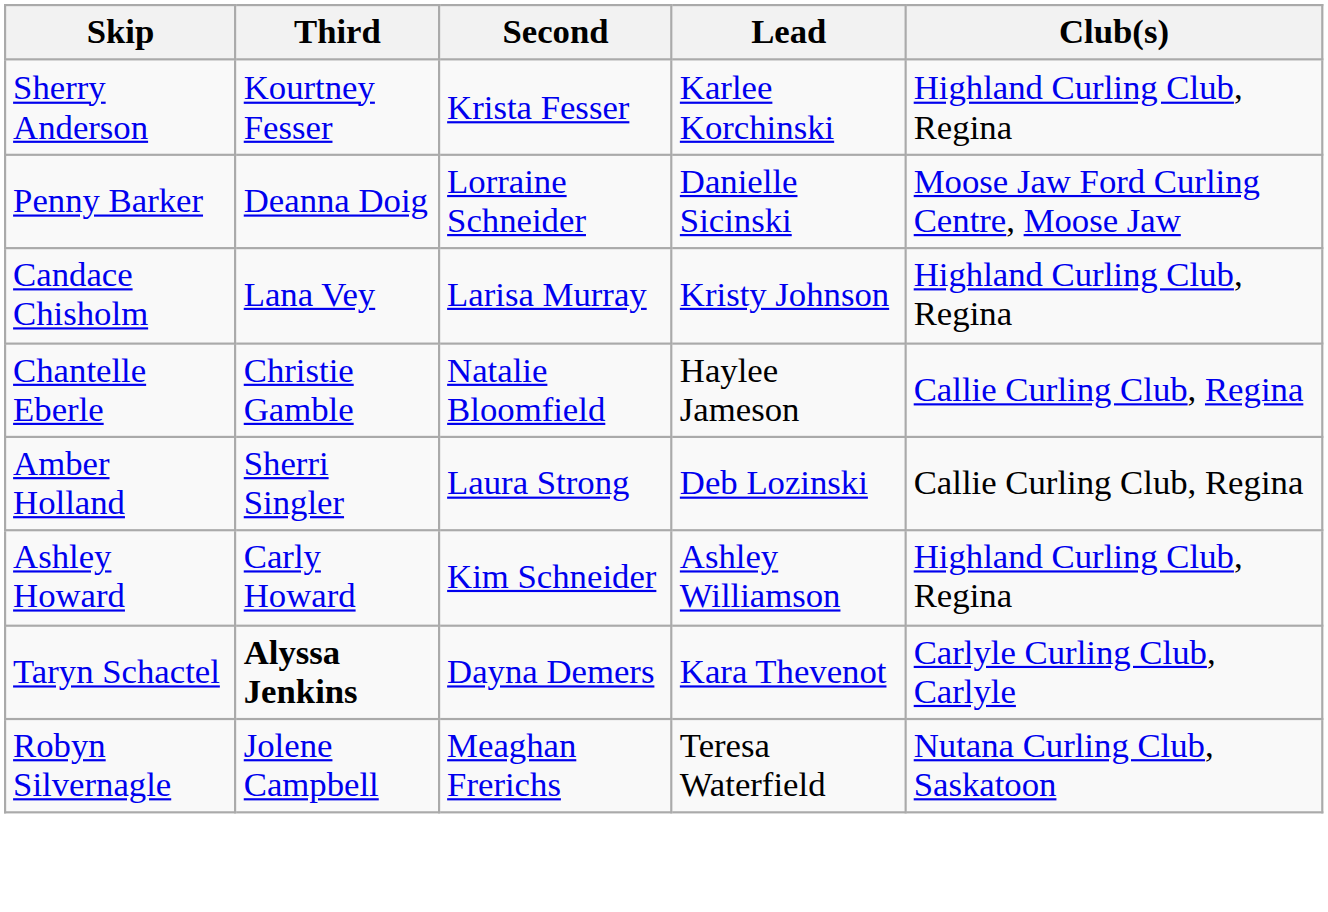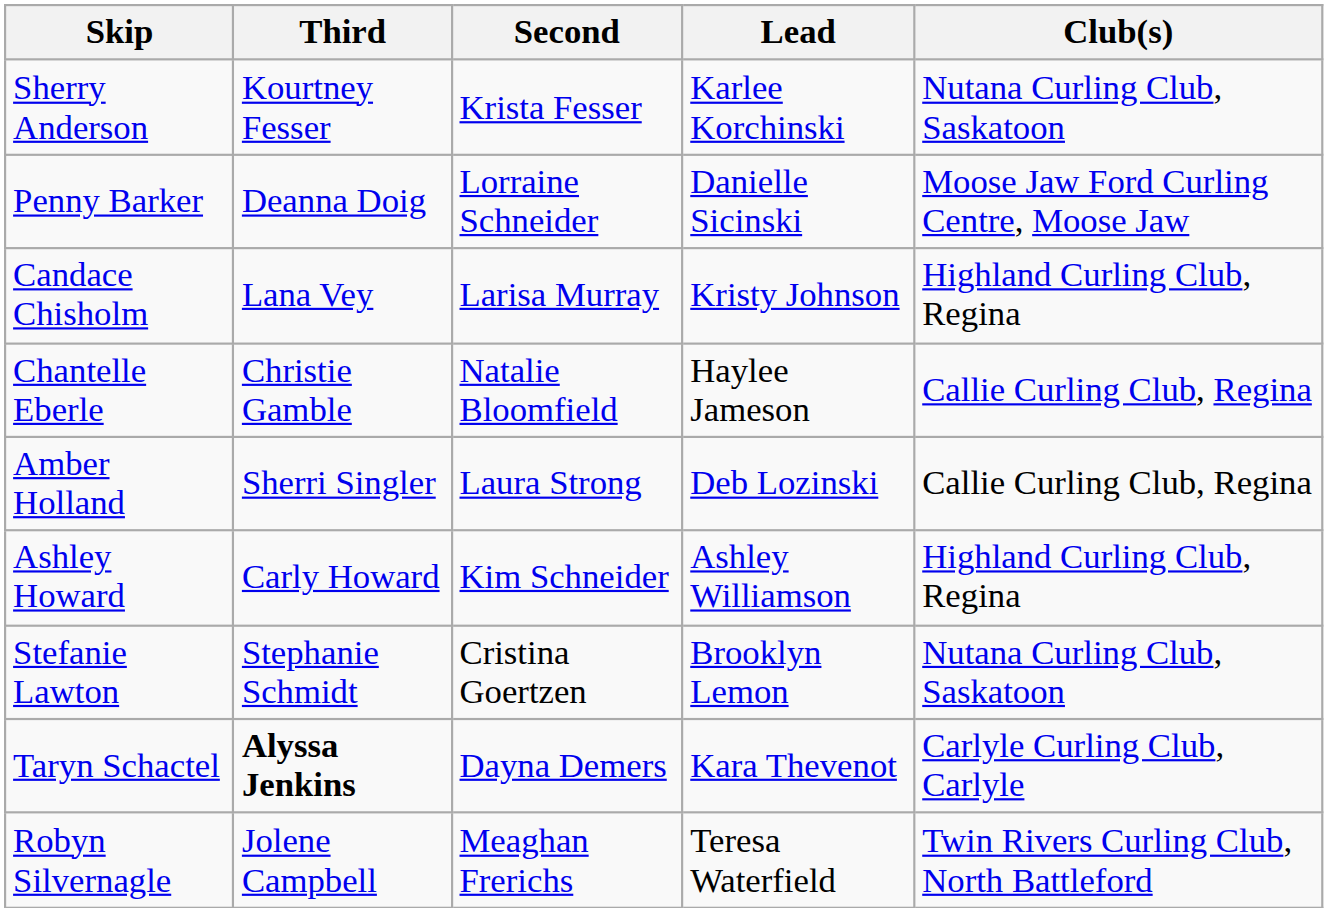 <table class="wikitable">
 <tr>
 <th>Skip</th>
 <th>Third</th>
 <th>Second</th>
 <th>Lead</th>
 <th>Club(s)</th>
 </tr>
 <tr>
 <td><a href='#'>Sherry Anderson</a></td>
 <td><a href='#'>Kourtney Fesser</a></td>
 <td><a href='#'>Krista Fesser</a></td>
 <td><a href='#'>Karlee Korchinski</a></td>
-<td><a href='#'>Highland Curling Club</a>, Regina</td>
+<td><a href='#'>Nutana Curling Club</a>, <a href='#'>Saskatoon</a></td>
 </tr>
 <tr>
 <td><a href='#'>Penny Barker</a></td>
 <td><a href='#'>Deanna Doig</a></td>
 <td><a href='#'>Lorraine Schneider</a></td>
 <td><a href='#'>Danielle Sicinski</a></td>
 <td><a href='#'>Moose Jaw Ford Curling Centre</a>, <a href='#'>Moose Jaw</a></td>
 </tr>
 <tr>
 <td><a href='#'>Candace Chisholm</a></td>
 <td><a href='#'>Lana Vey</a></td>
 <td><a href='#'>Larisa Murray</a></td>
 <td><a href='#'>Kristy Johnson</a></td>
 <td><a href='#'>Highland Curling Club</a>, Regina</td>
 </tr>
 <tr>
 <td><a href='#'>Chantelle Eberle</a></td>
 <td><a href='#'>Christie Gamble</a></td>
 <td><a href='#'>Natalie Bloomfield</a></td>
 <td>Haylee Jameson</td>
 <td><a href='#'>Callie Curling Club</a>, <a href='#'>Regina</a></td>
 </tr>
 <tr>
 <td><a href='#'>Amber Holland</a></td>
 <td><a href='#'>Sherri Singler</a></td>
 <td><a href='#'>Laura Strong</a></td>
 <td><a href='#'>Deb Lozinski</a></td>
 <td>Callie Curling Club, Regina</td>
 </tr>
 <tr>
 <td><a href='#'>Ashley Howard</a></td>
 <td><a href='#'>Carly Howard</a></td>
 <td><a href='#'>Kim Schneider</a></td>
 <td><a href='#'>Ashley Williamson</a></td>
 <td><a href='#'>Highland Curling Club</a>, Regina</td>
 </tr>
 <tr>
+<td><a href='#'>Stefanie Lawton</a></td>
+<td><a href='#'>Stephanie Schmidt</a></td>
+<td>Cristina Goertzen</td>
+<td><a href='#'>Brooklyn Lemon</a></td>
+<td><a href='#'>Nutana Curling Club</a>, <a href='#'>Saskatoon</a></td>
+</tr>
+<tr>
 <td><a href='#'>Taryn Schactel</a></td>
 <td><strong>Alyssa Jenkins</strong></td>
 <td><a href='#'>Dayna Demers</a></td>
 <td><a href='#'>Kara Thevenot</a></td>
 <td><a href='#'>Carlyle Curling Club</a>, <a href='#'>Carlyle</a></td>
 </tr>
 <tr>
 <td><a href='#'>Robyn Silvernagle</a></td>
 <td><a href='#'>Jolene Campbell</a></td>
 <td><a href='#'>Meaghan Frerichs</a></td>
 <td>Teresa Waterfield</td>
-<td><a href='#'>Nutana Curling Club</a>, <a href='#'>Saskatoon</a></td>
+<td><a href='#'>Twin Rivers Curling Club</a>, <a href='#'>North Battleford</a></td>
 </tr>
 </table>
